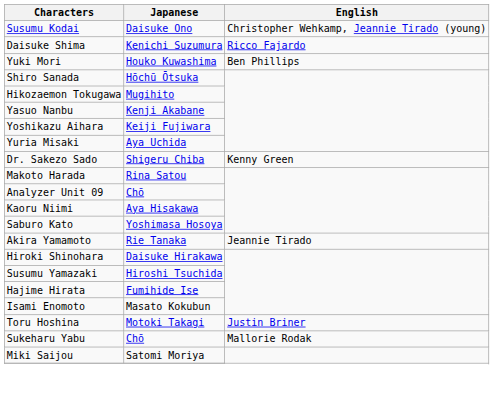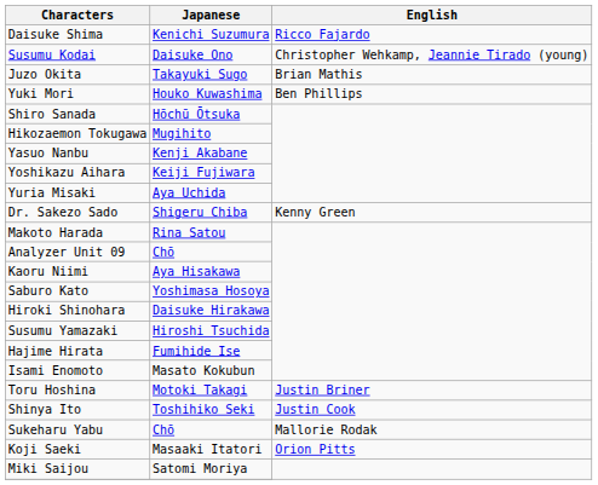 <table class="wikitable">
 <tr>
 <th>Characters</th>
 <th>Japanese</th>
 <th>English</th>
 </tr>
 <tr>
+<td>Daisuke Shima</td>
+<td><a href='#'>Kenichi Suzumura</a></td>
+<td><a href='#'>Ricco Fajardo</a></td>
+</tr>
+<tr>
 <td><a href='#'>Susumu Kodai</a></td>
 <td><a href='#'>Daisuke Ono</a></td>
 <td>Christopher Wehkamp, <a href='#'>Jeannie Tirado</a> (young)</td>
 </tr>
 <tr>
-<td>Daisuke Shima</td>
-<td><a href='#'>Kenichi Suzumura</a></td>
-<td><a href='#'>Ricco Fajardo</a></td>
+<td>Juzo Okita</td>
+<td><a href='#'>Takayuki Sugo</a></td>
+<td>Brian Mathis</td>
 </tr>
 <tr>
 <td>Yuki Mori</td>
 <td><a href='#'>Houko Kuwashima</a></td>
 <td>Ben Phillips</td>
 </tr>
 <tr>
 <td>Shiro Sanada</td>
 <td><a href='#'>Hōchū Ōtsuka</a></td>
 </tr>
 <tr>
 <td>Hikozaemon Tokugawa</td>
 <td><a href='#'>Mugihito</a></td>
 </tr>
 <tr>
 <td>Yasuo Nanbu</td>
 <td><a href='#'>Kenji Akabane</a></td>
 </tr>
 <tr>
 <td>Yoshikazu Aihara</td>
 <td><a href='#'>Keiji Fujiwara</a></td>
 </tr>
 <tr>
 <td>Yuria Misaki</td>
 <td><a href='#'>Aya Uchida</a></td>
 </tr>
 <tr>
 <td>Dr. Sakezo Sado</td>
 <td><a href='#'>Shigeru Chiba</a></td>
 <td>Kenny Green</td>
 </tr>
 <tr>
 <td>Makoto Harada</td>
 <td><a href='#'>Rina Satou</a></td>
 </tr>
 <tr>
 <td>Analyzer Unit 09</td>
 <td><a href='#'>Chō</a></td>
 </tr>
 <tr>
 <td>Kaoru Niimi</td>
 <td><a href='#'>Aya Hisakawa</a></td>
 </tr>
 <tr>
 <td>Saburo Kato</td>
 <td><a href='#'>Yoshimasa Hosoya</a></td>
 </tr>
 <tr>
-<td>Akira Yamamoto</td>
-<td><a href='#'>Rie Tanaka</a></td>
-<td>Jeannie Tirado</td>
-</tr>
-<tr>
 <td>Hiroki Shinohara</td>
 <td><a href='#'>Daisuke Hirakawa</a></td>
 </tr>
 <tr>
 <td>Susumu Yamazaki</td>
 <td><a href='#'>Hiroshi Tsuchida</a></td>
 </tr>
 <tr>
 <td>Hajime Hirata</td>
 <td><a href='#'>Fumihide Ise</a></td>
 </tr>
 <tr>
 <td>Isami Enomoto</td>
 <td>Masato Kokubun</td>
 </tr>
 <tr>
 <td>Toru Hoshina</td>
 <td><a href='#'>Motoki Takagi</a></td>
 <td><a href='#'>Justin Briner</a></td>
 </tr>
 <tr>
+<td>Shinya Ito</td>
+<td><a href='#'>Toshihiko Seki</a></td>
+<td><a href='#'>Justin Cook</a></td>
+</tr>
+<tr>
 <td>Sukeharu Yabu</td>
 <td><a href='#'>Chō</a></td>
 <td>Mallorie Rodak</td>
+</tr>
+<tr>
+<td>Koji Saeki</td>
+<td>Masaaki Itatori</td>
+<td><a href='#'>Orion Pitts</a></td>
 </tr>
 <tr>
 <td>Miki Saijou</td>
 <td>Satomi Moriya</td>
 </tr>
 <tr>
 </tr>
 </table>
